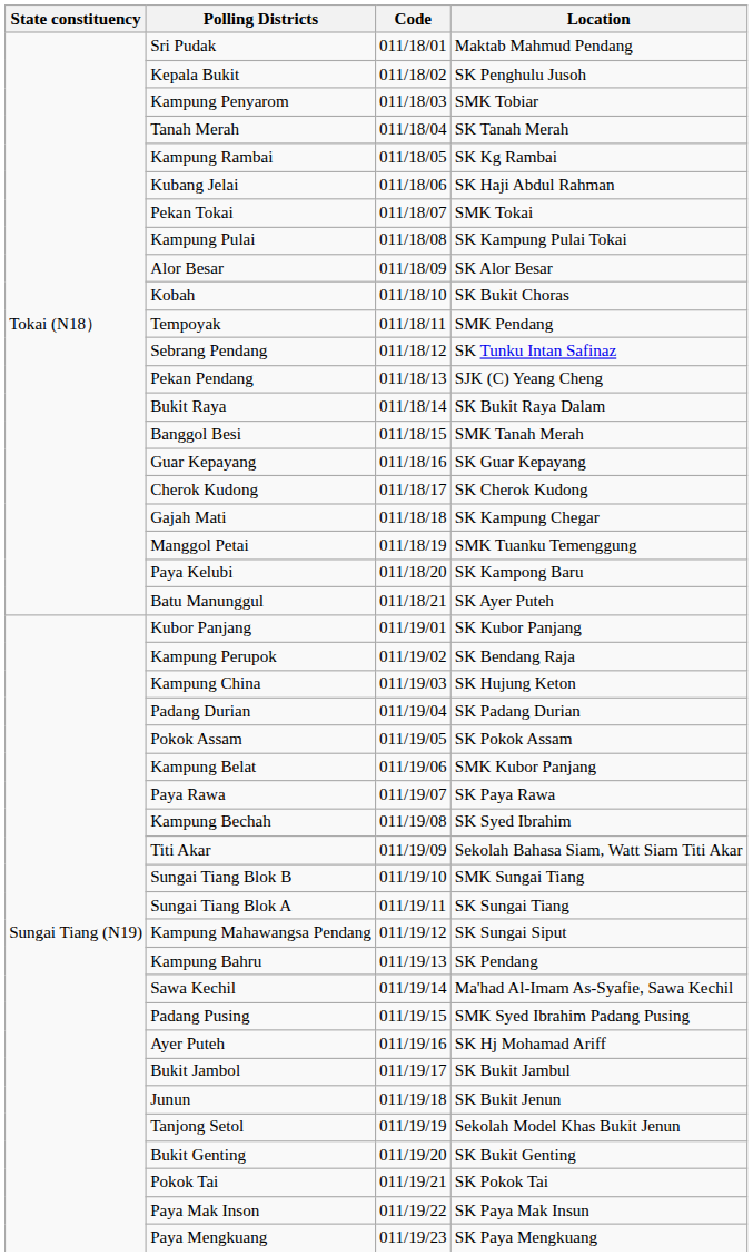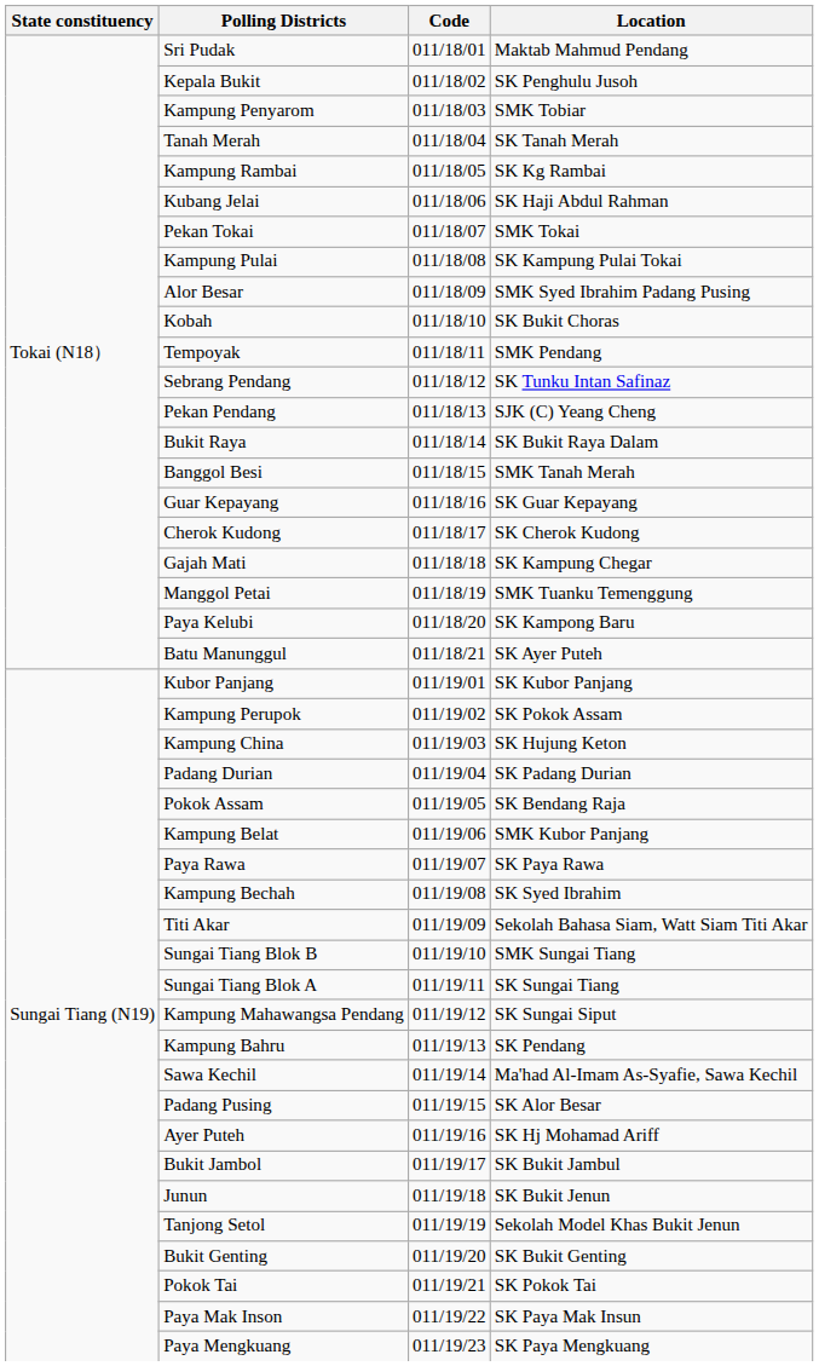 <table class="wikitable sortable mw-collapsible" style="white-space:nowrap;font-size:85%">
 <tr>
 <th>State constituency</th>
 <th>Polling Districts</th>
 <th>Code</th>
 <th>Location</th>
 </tr>
 <tr>
 <td rowspan="21">Tokai (N18）</td>
 <td>Sri Pudak</td>
 <td>011/18/01</td>
 <td>Maktab Mahmud Pendang</td>
 </tr>
 <tr>
 <td>Kepala Bukit</td>
 <td>011/18/02</td>
 <td>SK Penghulu Jusoh</td>
 </tr>
 <tr>
 <td>Kampung Penyarom</td>
 <td>011/18/03</td>
 <td>SMK Tobiar</td>
 </tr>
 <tr>
 <td>Tanah Merah</td>
 <td>011/18/04</td>
 <td>SK Tanah Merah</td>
 </tr>
 <tr>
 <td>Kampung Rambai</td>
 <td>011/18/05</td>
 <td>SK Kg Rambai</td>
 </tr>
 <tr>
 <td>Kubang Jelai</td>
 <td>011/18/06</td>
 <td>SK Haji Abdul Rahman</td>
 </tr>
 <tr>
 <td>Pekan Tokai</td>
 <td>011/18/07</td>
 <td>SMK Tokai</td>
 </tr>
 <tr>
 <td>Kampung Pulai</td>
 <td>011/18/08</td>
 <td>SK Kampung Pulai Tokai</td>
 </tr>
 <tr>
 <td>Alor Besar</td>
 <td>011/18/09</td>
-<td>SK Alor Besar</td>
+<td>SMK Syed Ibrahim Padang Pusing</td>
 </tr>
 <tr>
 <td>Kobah</td>
 <td>011/18/10</td>
 <td>SK Bukit Choras</td>
 </tr>
 <tr>
 <td>Tempoyak</td>
 <td>011/18/11</td>
 <td>SMK Pendang</td>
 </tr>
 <tr>
 <td>Sebrang Pendang</td>
 <td>011/18/12</td>
 <td>SK <a href='#'>Tunku Intan Safinaz</a></td>
 </tr>
 <tr>
 <td>Pekan Pendang</td>
 <td>011/18/13</td>
 <td>SJK (C) Yeang Cheng</td>
 </tr>
 <tr>
 <td>Bukit Raya</td>
 <td>011/18/14</td>
 <td>SK Bukit Raya Dalam</td>
 </tr>
 <tr>
 <td>Banggol Besi</td>
 <td>011/18/15</td>
 <td>SMK Tanah Merah</td>
 </tr>
 <tr>
 <td>Guar Kepayang</td>
 <td>011/18/16</td>
 <td>SK Guar Kepayang</td>
 </tr>
 <tr>
 <td>Cherok Kudong</td>
 <td>011/18/17</td>
 <td>SK Cherok Kudong</td>
 </tr>
 <tr>
 <td>Gajah Mati</td>
 <td>011/18/18</td>
 <td>SK Kampung Chegar</td>
 </tr>
 <tr>
 <td>Manggol Petai</td>
 <td>011/18/19</td>
 <td>SMK Tuanku Temenggung</td>
 </tr>
 <tr>
 <td>Paya Kelubi</td>
 <td>011/18/20</td>
 <td>SK Kampong Baru</td>
 </tr>
 <tr>
 <td>Batu Manunggul</td>
 <td>011/18/21</td>
 <td>SK Ayer Puteh</td>
 </tr>
 <tr>
 <td rowspan="23">Sungai Tiang (N19)</td>
 <td>Kubor Panjang</td>
 <td>011/19/01</td>
 <td>SK Kubor Panjang</td>
 </tr>
 <tr>
 <td>Kampung Perupok</td>
 <td>011/19/02</td>
-<td>SK Bendang Raja</td>
+<td>SK Pokok Assam</td>
 </tr>
 <tr>
 <td>Kampung China</td>
 <td>011/19/03</td>
 <td>SK Hujung Keton</td>
 </tr>
 <tr>
 <td>Padang Durian</td>
 <td>011/19/04</td>
 <td>SK Padang Durian</td>
 </tr>
 <tr>
 <td>Pokok Assam</td>
 <td>011/19/05</td>
-<td>SK Pokok Assam</td>
+<td>SK Bendang Raja</td>
 </tr>
 <tr>
 <td>Kampung Belat</td>
 <td>011/19/06</td>
 <td>SMK Kubor Panjang</td>
 </tr>
 <tr>
 <td>Paya Rawa</td>
 <td>011/19/07</td>
 <td>SK Paya Rawa</td>
 </tr>
 <tr>
 <td>Kampung Bechah</td>
 <td>011/19/08</td>
 <td>SK Syed Ibrahim</td>
 </tr>
 <tr>
 <td>Titi Akar</td>
 <td>011/19/09</td>
 <td>Sekolah Bahasa Siam, Watt Siam Titi Akar</td>
 </tr>
 <tr>
 <td>Sungai Tiang Blok B</td>
 <td>011/19/10</td>
 <td>SMK Sungai Tiang</td>
 </tr>
 <tr>
 <td>Sungai Tiang Blok A</td>
 <td>011/19/11</td>
 <td>SK Sungai Tiang</td>
 </tr>
 <tr>
 <td>Kampung Mahawangsa Pendang</td>
 <td>011/19/12</td>
 <td>SK Sungai Siput</td>
 </tr>
 <tr>
 <td>Kampung Bahru</td>
 <td>011/19/13</td>
 <td>SK Pendang</td>
 </tr>
 <tr>
 <td>Sawa Kechil</td>
 <td>011/19/14</td>
 <td>Ma'had Al-Imam As-Syafie, Sawa Kechil</td>
 </tr>
 <tr>
 <td>Padang Pusing</td>
 <td>011/19/15</td>
-<td>SMK Syed Ibrahim Padang Pusing</td>
+<td>SK Alor Besar</td>
 </tr>
 <tr>
 <td>Ayer Puteh</td>
 <td>011/19/16</td>
 <td>SK Hj Mohamad Ariff</td>
 </tr>
 <tr>
 <td>Bukit Jambol</td>
 <td>011/19/17</td>
 <td>SK Bukit Jambul</td>
 </tr>
 <tr>
 <td>Junun</td>
 <td>011/19/18</td>
 <td>SK Bukit Jenun</td>
 </tr>
 <tr>
 <td>Tanjong Setol</td>
 <td>011/19/19</td>
 <td>Sekolah Model Khas Bukit Jenun</td>
 </tr>
 <tr>
 <td>Bukit Genting</td>
 <td>011/19/20</td>
 <td>SK Bukit Genting</td>
 </tr>
 <tr>
 <td>Pokok Tai</td>
 <td>011/19/21</td>
 <td>SK Pokok Tai</td>
 </tr>
 <tr>
 <td>Paya Mak Inson</td>
 <td>011/19/22</td>
 <td>SK Paya Mak Insun</td>
 </tr>
 <tr>
 <td>Paya Mengkuang</td>
 <td>011/19/23</td>
 <td>SK Paya Mengkuang</td>
 </tr>
 </table>
